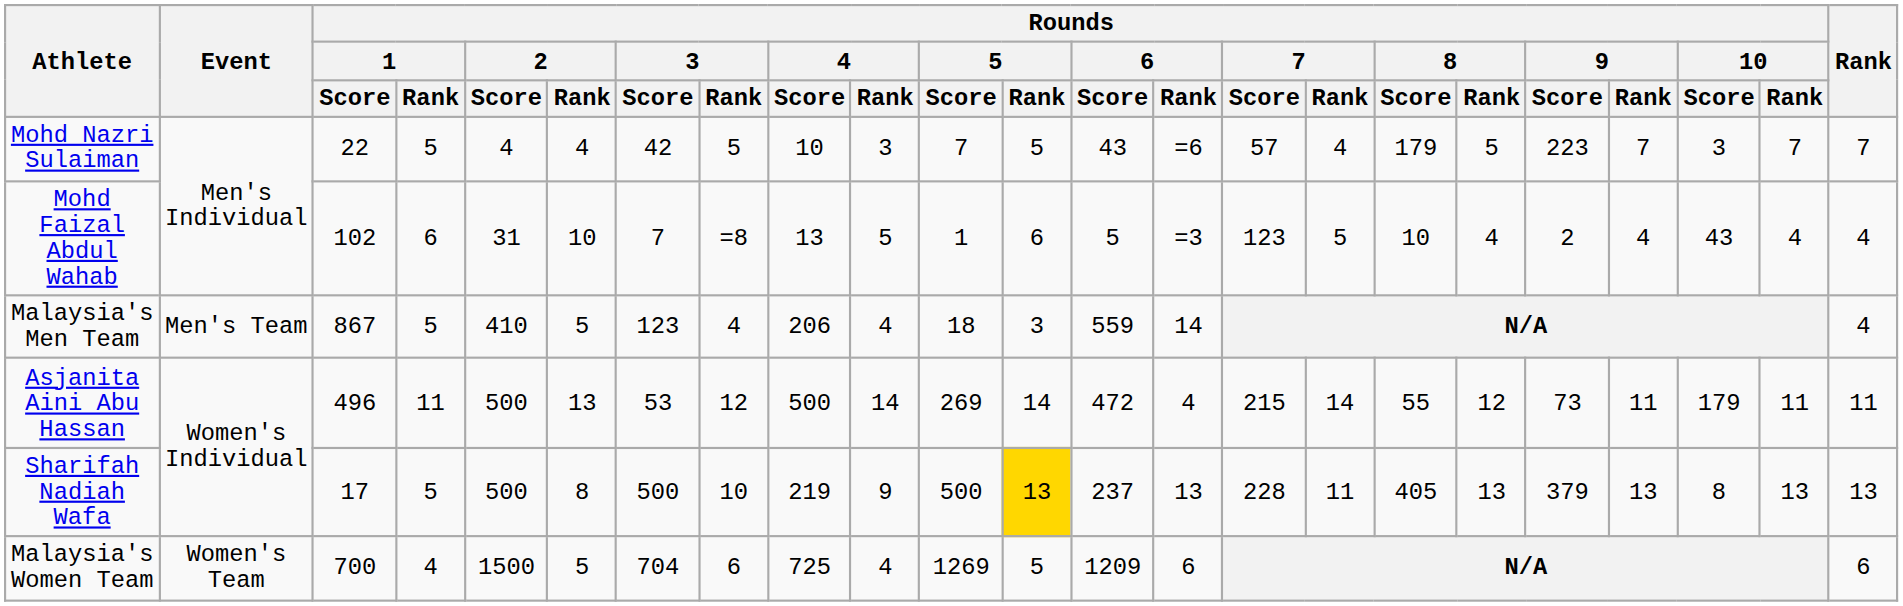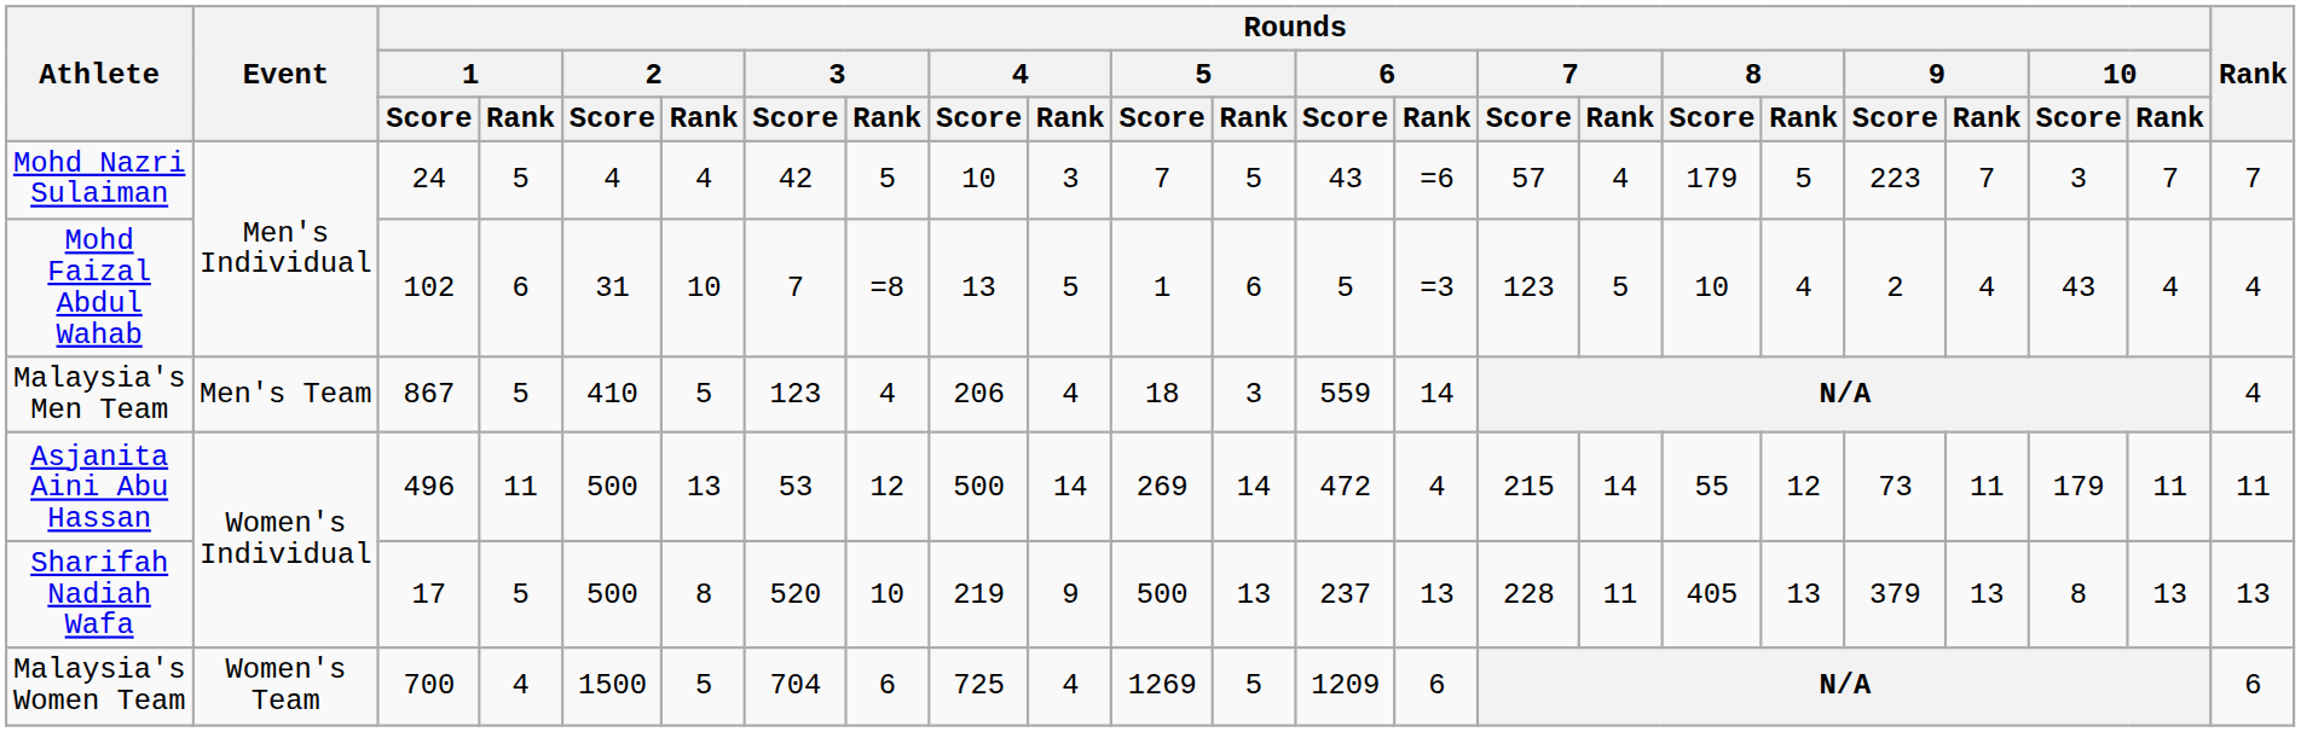 <table class=wikitable style="font-size:85%; text-align:center">
 <tr>
 <th rowspan="3">Athlete</th>
 <th rowspan="3">Event</th>
 <th colspan="20">Rounds</th>
 <th rowspan="3">Rank</th>
 </tr>
 <tr>
 <th colspan="2">1</th>
 <th colspan="2">2</th>
 <th colspan="2">3</th>
 <th colspan="2">4</th>
 <th colspan="2">5</th>
 <th colspan="2">6</th>
 <th colspan="2">7</th>
 <th colspan="2">8</th>
 <th colspan="2">9</th>
 <th colspan="2">10</th>
 </tr>
 <tr>
 <th>Score</th>
 <th>Rank</th>
 <th>Score</th>
 <th>Rank</th>
 <th>Score</th>
 <th>Rank</th>
 <th>Score</th>
 <th>Rank</th>
 <th>Score</th>
 <th>Rank</th>
 <th>Score</th>
 <th>Rank</th>
 <th>Score</th>
 <th>Rank</th>
 <th>Score</th>
 <th>Rank</th>
 <th>Score</th>
 <th>Rank</th>
 <th>Score</th>
 <th>Rank</th>
 </tr>
 <tr>
 <td><a href='#'>Mohd Nazri Sulaiman</a></td>
 <td rowspan="2">Men's Individual</td>
-<td>22</td>
+<td>24</td>
 <td>5</td>
 <td>4</td>
 <td>4</td>
 <td>42</td>
 <td>5</td>
 <td>10</td>
 <td>3</td>
 <td>7</td>
 <td>5</td>
 <td>43</td>
 <td>=6</td>
 <td>57</td>
 <td>4</td>
 <td>179</td>
 <td>5</td>
 <td>223</td>
 <td>7</td>
 <td>3</td>
 <td>7</td>
 <td>7</td>
 </tr>
 <tr>
 <td><a href='#'>Mohd Faizal Abdul Wahab</a></td>
 <td>102</td>
 <td>6</td>
 <td>31</td>
 <td>10</td>
 <td>7</td>
 <td>=8</td>
 <td>13</td>
 <td>5</td>
 <td>1</td>
 <td>6</td>
 <td>5</td>
 <td>=3</td>
 <td>123</td>
 <td>5</td>
 <td>10</td>
 <td>4</td>
 <td>2</td>
 <td>4</td>
 <td>43</td>
 <td>4</td>
 <td>4</td>
 </tr>
 <tr>
 <td>Malaysia's Men Team</td>
 <td>Men's Team</td>
 <td>867</td>
 <td>5</td>
 <td>410</td>
 <td>5</td>
 <td>123</td>
 <td>4</td>
 <td>206</td>
 <td>4</td>
 <td>18</td>
 <td>3</td>
 <td>559</td>
 <td>14</td>
 <th colspan="8">N/A</th>
 <td>4</td>
 </tr>
 <tr>
 <td><a href='#'>Asjanita Aini Abu Hassan</a></td>
 <td rowspan="2">Women's Individual</td>
 <td>496</td>
 <td>11</td>
 <td>500</td>
 <td>13</td>
 <td>53</td>
 <td>12</td>
 <td>500</td>
 <td>14</td>
 <td>269</td>
 <td>14</td>
 <td>472</td>
 <td>4</td>
 <td>215</td>
 <td>14</td>
 <td>55</td>
 <td>12</td>
 <td>73</td>
 <td>11</td>
 <td>179</td>
 <td>11</td>
 <td>11</td>
 </tr>
 <tr>
 <td><a href='#'>Sharifah Nadiah Wafa</a></td>
 <td>17</td>
 <td>5</td>
 <td>500</td>
 <td>8</td>
-<td>500</td>
+<td>520</td>
 <td>10</td>
 <td>219</td>
 <td>9</td>
 <td>500</td>
-<td style="background: gold;">13</td>
+<td>13</td>
 <td>237</td>
 <td>13</td>
 <td>228</td>
 <td>11</td>
 <td>405</td>
 <td>13</td>
 <td>379</td>
 <td>13</td>
 <td>8</td>
 <td>13</td>
 <td>13</td>
 </tr>
 <tr>
 <td>Malaysia's Women Team</td>
 <td>Women's Team</td>
 <td>700</td>
 <td>4</td>
 <td>1500</td>
 <td>5</td>
 <td>704</td>
 <td>6</td>
 <td>725</td>
 <td>4</td>
 <td>1269</td>
 <td>5</td>
 <td>1209</td>
 <td>6</td>
 <th colspan="8">N/A</th>
 <td>6</td>
 </tr>
 </table>
